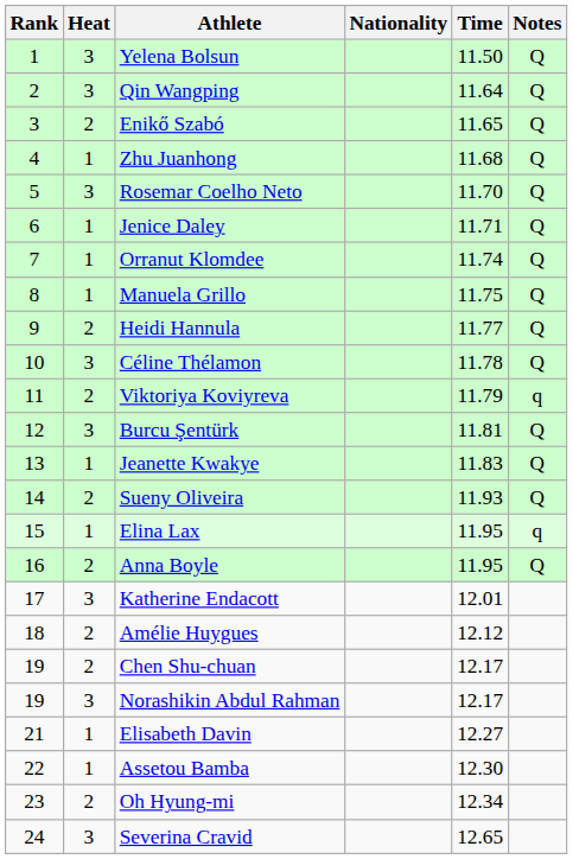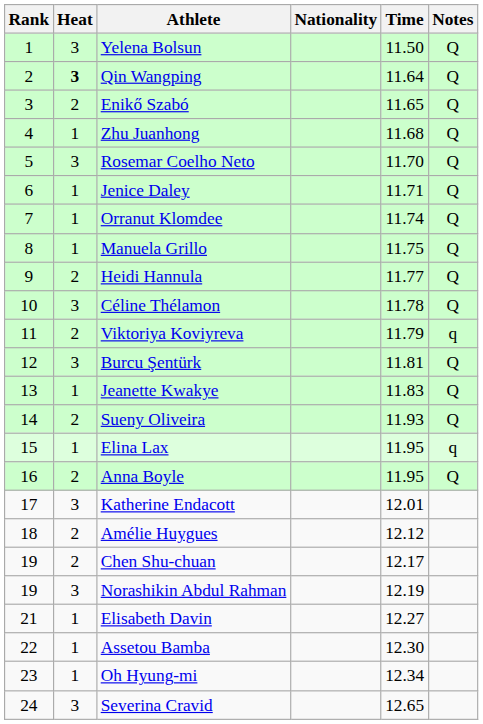 <table class="wikitable sortable" style="text-align:center;font-size:95%">
 <tr>
 <th>Rank</th>
 <th>Heat</th>
 <th>Athlete</th>
 <th>Nationality</th>
 <th>Time</th>
 <th>Notes</th>
 </tr>
 <tr bgcolor=ccffcc>
 <td>1</td>
 <td>3</td>
 <td align="left"><a href='#'>Yelena Bolsun</a></td>
 <td align=left></td>
 <td>11.50</td>
 <td>Q</td>
 </tr>
 <tr bgcolor=ccffcc>
 <td>2</td>
-<td>3</td>
+<td><strong>3</strong></td>
 <td align="left"><a href='#'>Qin Wangping</a></td>
 <td align=left></td>
 <td>11.64</td>
 <td>Q</td>
 </tr>
 <tr bgcolor=ccffcc>
 <td>3</td>
 <td>2</td>
 <td align="left"><a href='#'>Enikő Szabó</a></td>
 <td align=left></td>
 <td>11.65</td>
 <td>Q</td>
 </tr>
 <tr bgcolor=ccffcc>
 <td>4</td>
 <td>1</td>
 <td align="left"><a href='#'>Zhu Juanhong</a></td>
 <td align=left></td>
 <td>11.68</td>
 <td>Q</td>
 </tr>
 <tr bgcolor=ccffcc>
 <td>5</td>
 <td>3</td>
 <td align="left"><a href='#'>Rosemar Coelho Neto</a></td>
 <td align=left></td>
 <td>11.70</td>
 <td>Q</td>
 </tr>
 <tr bgcolor=ccffcc>
 <td>6</td>
 <td>1</td>
 <td align="left"><a href='#'>Jenice Daley</a></td>
 <td align=left></td>
 <td>11.71</td>
 <td>Q</td>
 </tr>
 <tr bgcolor=ccffcc>
 <td>7</td>
 <td>1</td>
 <td align="left"><a href='#'>Orranut Klomdee</a></td>
 <td align=left></td>
 <td>11.74</td>
 <td>Q</td>
 </tr>
 <tr bgcolor=ccffcc>
 <td>8</td>
 <td>1</td>
 <td align="left"><a href='#'>Manuela Grillo</a></td>
 <td align=left></td>
 <td>11.75</td>
 <td>Q</td>
 </tr>
 <tr bgcolor=ccffcc>
 <td>9</td>
 <td>2</td>
 <td align="left"><a href='#'>Heidi Hannula</a></td>
 <td align=left></td>
 <td>11.77</td>
 <td>Q</td>
 </tr>
 <tr bgcolor=ccffcc>
 <td>10</td>
 <td>3</td>
 <td align="left"><a href='#'>Céline Thélamon</a></td>
 <td align=left></td>
 <td>11.78</td>
 <td>Q</td>
 </tr>
 <tr bgcolor=ccffcc>
 <td>11</td>
 <td>2</td>
 <td align="left"><a href='#'>Viktoriya Koviyreva</a></td>
 <td align=left></td>
 <td>11.79</td>
 <td>q</td>
 </tr>
 <tr bgcolor=ccffcc>
 <td>12</td>
 <td>3</td>
 <td align="left"><a href='#'>Burcu Şentürk</a></td>
 <td align=left></td>
 <td>11.81</td>
 <td>Q</td>
 </tr>
 <tr bgcolor=ccffcc>
 <td>13</td>
 <td>1</td>
 <td align="left"><a href='#'>Jeanette Kwakye</a></td>
 <td align=left></td>
 <td>11.83</td>
 <td>Q</td>
 </tr>
 <tr bgcolor=ccffcc>
 <td>14</td>
 <td>2</td>
 <td align="left"><a href='#'>Sueny Oliveira</a></td>
 <td align=left></td>
 <td>11.93</td>
 <td>Q</td>
 </tr>
 <tr bgcolor=ddffdd>
 <td>15</td>
 <td>1</td>
 <td align="left"><a href='#'>Elina Lax</a></td>
 <td align=left></td>
 <td>11.95</td>
 <td>q</td>
 </tr>
 <tr bgcolor=ccffcc>
 <td>16</td>
 <td>2</td>
 <td align="left"><a href='#'>Anna Boyle</a></td>
 <td align=left></td>
 <td>11.95</td>
 <td>Q</td>
 </tr>
 <tr>
 <td>17</td>
 <td>3</td>
 <td align="left"><a href='#'>Katherine Endacott</a></td>
 <td align=left></td>
 <td>12.01</td>
 <td></td>
 </tr>
 <tr>
 <td>18</td>
 <td>2</td>
 <td align="left"><a href='#'>Amélie Huygues</a></td>
 <td align=left></td>
 <td>12.12</td>
 <td></td>
 </tr>
 <tr>
 <td>19</td>
 <td>2</td>
 <td align="left"><a href='#'>Chen Shu-chuan</a></td>
 <td align=left></td>
 <td>12.17</td>
 <td></td>
 </tr>
 <tr>
 <td>19</td>
 <td>3</td>
 <td align="left"><a href='#'>Norashikin Abdul Rahman</a></td>
 <td align=left></td>
-<td>12.17</td>
+<td>12.19</td>
 <td></td>
 </tr>
 <tr>
 <td>21</td>
 <td>1</td>
 <td align="left"><a href='#'>Elisabeth Davin</a></td>
 <td align=left></td>
 <td>12.27</td>
 <td></td>
 </tr>
 <tr>
 <td>22</td>
 <td>1</td>
 <td align="left"><a href='#'>Assetou Bamba</a></td>
 <td align=left></td>
 <td>12.30</td>
 <td></td>
 </tr>
 <tr>
 <td>23</td>
-<td>2</td>
+<td>1</td>
 <td align="left"><a href='#'>Oh Hyung-mi</a></td>
 <td align=left></td>
 <td>12.34</td>
 <td></td>
 </tr>
 <tr>
 <td>24</td>
 <td>3</td>
 <td align="left"><a href='#'>Severina Cravid</a></td>
 <td align=left></td>
 <td>12.65</td>
 <td></td>
 </tr>
 </table>
